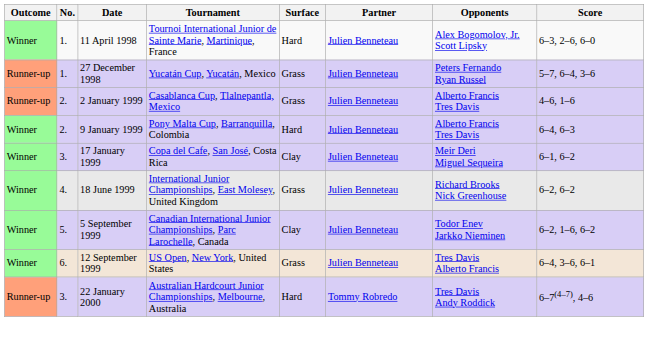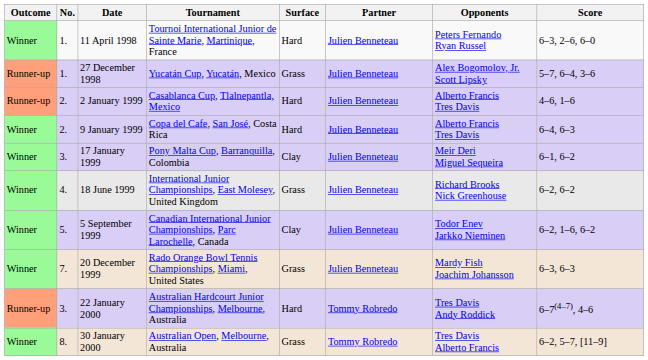 <table class="sortable wikitable">
 <tr>
 <th width=75>Outcome</th>
 <th width=25>No.</th>
 <th width=100>Date</th>
 <th width=200>Tournament</th>
 <th width=65>Surface</th>
 <th width=160>Partner</th>
 <th width=155>Opponents</th>
 <th width=160 class=unsortable>Score</th>
 </tr>
 <tr>
 <td bgcolor=98FB98>Winner</td>
 <td>1.</td>
 <td>11 April 1998</td>
 <td><a href='#'>Tournoi International Junior de Sainte Marie</a>, <a href='#'>Martinique</a>, France</td>
 <td>Hard</td>
 <td> <a href='#'>Julien Benneteau</a></td>
-<td> <a href='#'>Alex Bogomolov, Jr.</a><br> <a href='#'>Scott Lipsky</a></td>
+<td> <a href='#'>Peters Fernando</a><br> <a href='#'>Ryan Russel</a></td>
 <td>6–3, 2–6, 6–0</td>
 </tr>
 <tr bgcolor=d8cef6>
 <td bgcolor=FFA07A>Runner-up</td>
 <td>1.</td>
 <td>27 December 1998</td>
 <td><a href='#'>Yucatán Cup</a>, <a href='#'>Yucatán</a>, Mexico</td>
 <td>Grass</td>
 <td> <a href='#'>Julien Benneteau</a></td>
-<td> <a href='#'>Peters Fernando</a><br> <a href='#'>Ryan Russel</a></td>
+<td> <a href='#'>Alex Bogomolov, Jr.</a><br> <a href='#'>Scott Lipsky</a></td>
 <td>5–7, 6–4, 3–6</td>
 </tr>
 <tr bgcolor=d8cef6>
 <td bgcolor=FFA07A>Runner-up</td>
 <td>2.</td>
 <td>2 January 1999</td>
 <td><a href='#'>Casablanca Cup</a>, <a href='#'>Tlalnepantla, Mexico</a></td>
-<td>Grass</td>
+<td>Hard</td>
 <td> <a href='#'>Julien Benneteau</a></td>
 <td> <a href='#'>Alberto Francis</a><br> <a href='#'>Tres Davis</a></td>
 <td>4–6, 1–6</td>
 </tr>
 <tr bgcolor=d8cef6>
 <td bgcolor=98FB98>Winner</td>
 <td>2.</td>
 <td>9 January 1999</td>
-<td><a href='#'>Pony Malta Cup</a>, <a href='#'>Barranquilla</a>, Colombia</td>
+<td><a href='#'>Copa del Cafe</a>, <a href='#'>San José</a>, Costa Rica</td>
 <td>Hard</td>
 <td> <a href='#'>Julien Benneteau</a></td>
 <td> <a href='#'>Alberto Francis</a><br> <a href='#'>Tres Davis</a></td>
 <td>6–4, 6–3</td>
 </tr>
 <tr bgcolor=d8cef6>
 <td bgcolor=98FB98>Winner</td>
 <td>3.</td>
 <td>17 January 1999</td>
-<td><a href='#'>Copa del Cafe</a>, <a href='#'>San José</a>, Costa Rica</td>
+<td><a href='#'>Pony Malta Cup</a>, <a href='#'>Barranquilla</a>, Colombia</td>
 <td>Clay</td>
 <td> <a href='#'>Julien Benneteau</a></td>
 <td> <a href='#'>Meir Deri</a><br> <a href='#'>Miguel Sequeira</a></td>
 <td>6–1, 6–2</td>
 </tr>
 <tr bgcolor=e9e9e9>
 <td bgcolor=98FB98>Winner</td>
 <td>4.</td>
 <td>18 June 1999</td>
 <td><a href='#'>International Junior Championships</a>, <a href='#'>East Molesey</a>, United Kingdom</td>
 <td>Grass</td>
 <td> <a href='#'>Julien Benneteau</a></td>
 <td> <a href='#'>Richard Brooks</a><br> <a href='#'>Nick Greenhouse</a></td>
 <td>6–2, 6–2</td>
 </tr>
 <tr bgcolor=d8cef6>
 <td bgcolor=98FB98>Winner</td>
 <td>5.</td>
 <td>5 September 1999</td>
 <td><a href='#'>Canadian International Junior Championships</a>, <a href='#'>Parc Larochelle</a>, Canada</td>
 <td>Clay</td>
 <td> <a href='#'>Julien Benneteau</a></td>
 <td> <a href='#'>Todor Enev</a><br> <a href='#'>Jarkko Nieminen</a></td>
 <td>6–2, 1–6, 6–2</td>
 </tr>
 <tr bgcolor=F3E6D7>
 <td bgcolor=98FB98>Winner</td>
-<td>6.</td>
-<td>12 September 1999</td>
-<td><a href='#'>US Open</a>, <a href='#'>New York</a>, United States</td>
+<td>7.</td>
+<td>20 December 1999</td>
+<td><a href='#'>Rado Orange Bowl Tennis Championships</a>, <a href='#'>Miami</a>, United States</td>
 <td>Grass</td>
 <td> <a href='#'>Julien Benneteau</a></td>
-<td> <a href='#'>Tres Davis</a><br> <a href='#'>Alberto Francis</a></td>
-<td>6–4, 3–6, 6–1</td>
+<td> <a href='#'>Mardy Fish</a><br> <a href='#'>Joachim Johansson</a></td>
+<td>6–3, 6–3</td>
 </tr>
 <tr bgcolor=d8cef6>
 <td bgcolor=FFA07A>Runner-up</td>
 <td>3.</td>
 <td>22 January 2000</td>
 <td><a href='#'>Australian Hardcourt Junior Championships</a>, <a href='#'>Melbourne</a>, Australia</td>
 <td>Hard</td>
 <td> <a href='#'>Tommy Robredo</a></td>
 <td> <a href='#'>Tres Davis</a><br> <a href='#'>Andy Roddick</a></td>
 <td>6–7<sup>(4–7)</sup>, 4–6</td>
 </tr>
+<tr bgcolor=F3E6D7>
+<td bgcolor=98FB98>Winner</td>
+<td>8.</td>
+<td>30 January 2000</td>
+<td><a href='#'>Australian Open</a>, <a href='#'>Melbourne</a>, Australia</td>
+<td>Grass</td>
+<td> <a href='#'>Tommy Robredo</a></td>
+<td> <a href='#'>Tres Davis</a><br> <a href='#'>Alberto Francis</a></td>
+<td>6–2, 5–7, [11–9]</td>
+</tr>
 </table>
